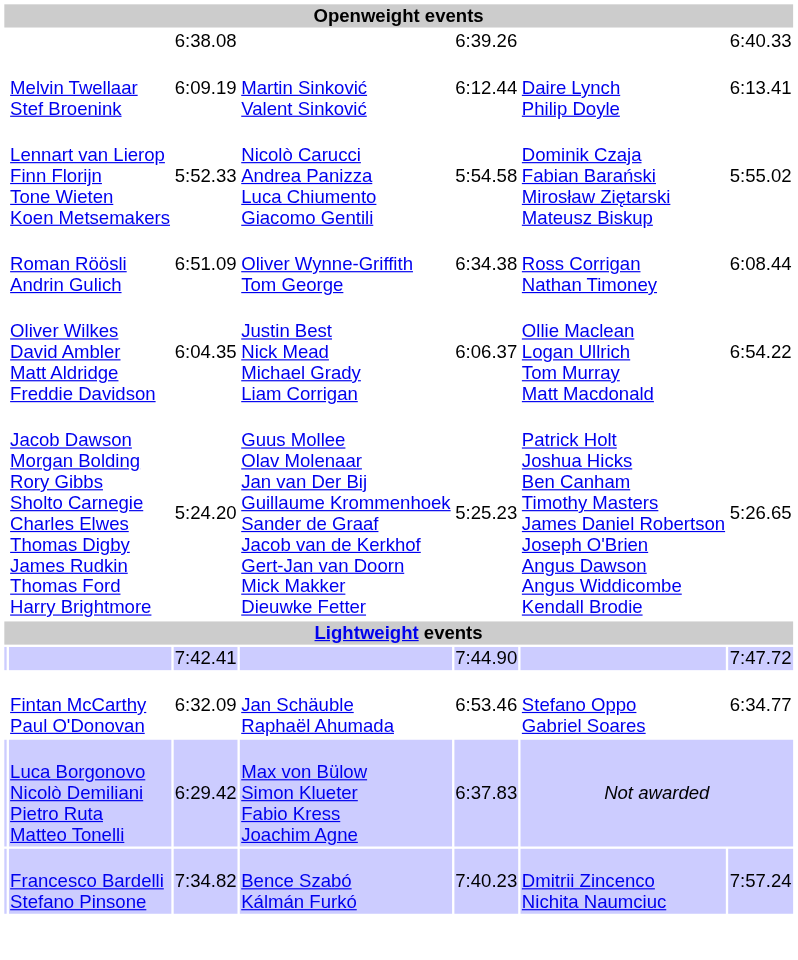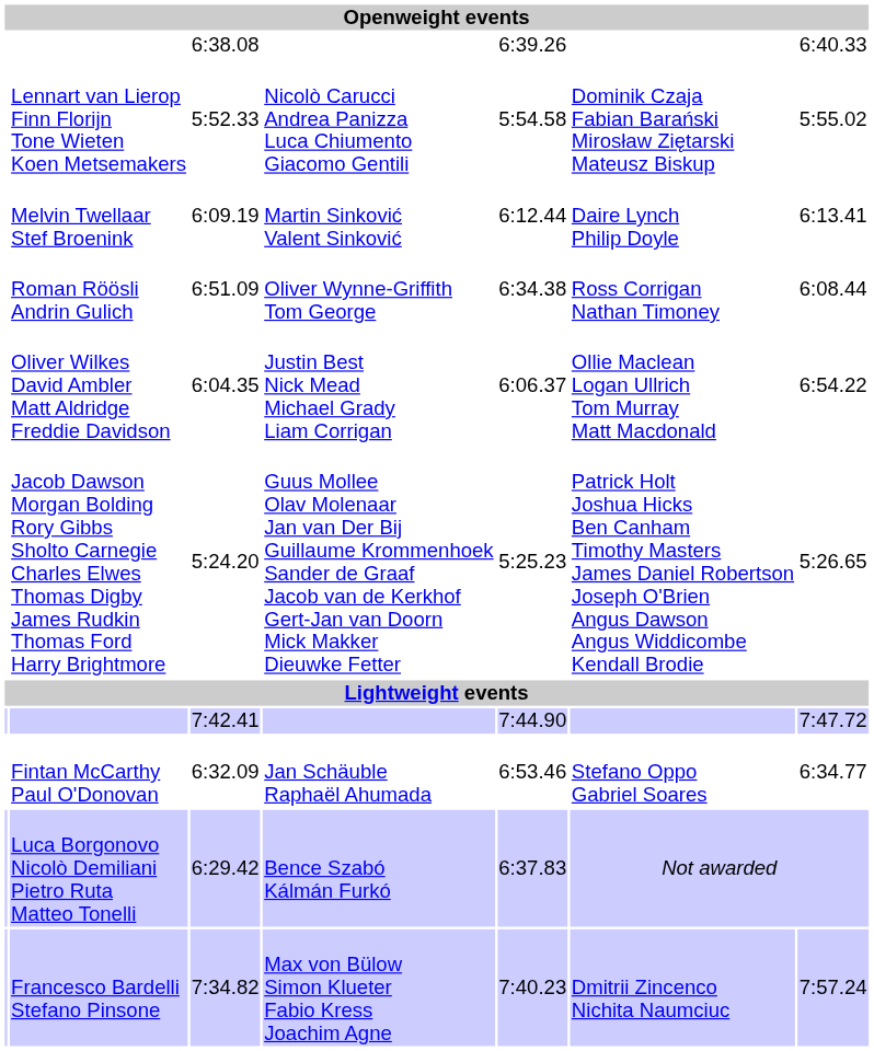 <table>
 <tr>
 <th colspan="7" style="background-color:#CCC;">Openweight events</th>
 </tr>
 <tr>
 <td><br></td>
 <td></td>
 <td>6:38.08</td>
 <td></td>
 <td>6:39.26</td>
 <td></td>
 <td>6:40.33</td>
 </tr>
 <tr>
 <td><br></td>
+<td><br><a href='#'>Lennart van Lierop</a><br><a href='#'>Finn Florijn</a><br><a href='#'>Tone Wieten</a><br><a href='#'>Koen Metsemakers</a></td>
+<td>5:52.33</td>
+<td><br><a href='#'>Nicolò Carucci</a><br><a href='#'>Andrea Panizza</a><br><a href='#'>Luca Chiumento</a><br><a href='#'>Giacomo Gentili</a></td>
+<td>5:54.58</td>
+<td><br><a href='#'>Dominik Czaja</a><br><a href='#'>Fabian Barański</a><br><a href='#'>Mirosław Ziętarski</a><br><a href='#'>Mateusz Biskup</a></td>
+<td>5:55.02</td>
+</tr>
+<tr>
+<td><br></td>
 <td><br><a href='#'>Melvin Twellaar</a><br><a href='#'>Stef Broenink</a></td>
 <td>6:09.19</td>
 <td><br><a href='#'>Martin Sinković</a><br><a href='#'>Valent Sinković</a></td>
 <td>6:12.44</td>
 <td><br><a href='#'>Daire Lynch</a><br><a href='#'>Philip Doyle</a></td>
 <td>6:13.41</td>
-</tr>
-<tr>
-<td><br></td>
-<td><br><a href='#'>Lennart van Lierop</a><br><a href='#'>Finn Florijn</a><br><a href='#'>Tone Wieten</a><br><a href='#'>Koen Metsemakers</a></td>
-<td>5:52.33</td>
-<td><br><a href='#'>Nicolò Carucci</a><br><a href='#'>Andrea Panizza</a><br><a href='#'>Luca Chiumento</a><br><a href='#'>Giacomo Gentili</a></td>
-<td>5:54.58</td>
-<td><br><a href='#'>Dominik Czaja</a><br><a href='#'>Fabian Barański</a><br><a href='#'>Mirosław Ziętarski</a><br><a href='#'>Mateusz Biskup</a></td>
-<td>5:55.02</td>
 </tr>
 <tr>
 <td><br></td>
 <td><br><a href='#'>Roman Röösli</a><br><a href='#'>Andrin Gulich</a></td>
 <td>6:51.09</td>
 <td><br><a href='#'>Oliver Wynne-Griffith</a><br><a href='#'>Tom George</a></td>
 <td>6:34.38</td>
 <td><br><a href='#'>Ross Corrigan</a><br><a href='#'>Nathan Timoney</a></td>
 <td>6:08.44</td>
 </tr>
 <tr>
 <td><br></td>
 <td><br><a href='#'>Oliver Wilkes</a><br><a href='#'>David Ambler</a><br><a href='#'>Matt Aldridge</a><br><a href='#'>Freddie Davidson</a></td>
 <td>6:04.35</td>
 <td><br><a href='#'>Justin Best</a><br><a href='#'>Nick Mead</a><br><a href='#'>Michael Grady</a><br><a href='#'>Liam Corrigan</a></td>
 <td>6:06.37</td>
 <td><br><a href='#'>Ollie Maclean</a><br><a href='#'>Logan Ullrich</a><br><a href='#'>Tom Murray</a><br><a href='#'>Matt Macdonald</a></td>
 <td>6:54.22</td>
 </tr>
 <tr>
 <td><br></td>
 <td><br><a href='#'>Jacob Dawson</a><br><a href='#'>Morgan Bolding</a><br><a href='#'>Rory Gibbs</a><br><a href='#'>Sholto Carnegie</a><br><a href='#'>Charles Elwes</a><br><a href='#'>Thomas Digby</a><br><a href='#'>James Rudkin</a><br><a href='#'>Thomas Ford</a><br><a href='#'>Harry Brightmore</a></td>
 <td>5:24.20</td>
 <td><br><a href='#'>Guus Mollee</a><br><a href='#'>Olav Molenaar</a><br><a href='#'>Jan van Der Bij</a><br><a href='#'>Guillaume Krommenhoek</a><br><a href='#'>Sander de Graaf</a><br><a href='#'>Jacob van de Kerkhof</a><br><a href='#'>Gert-Jan van Doorn</a><br><a href='#'>Mick Makker</a><br><a href='#'>Dieuwke Fetter</a></td>
 <td>5:25.23</td>
 <td><br><a href='#'>Patrick Holt</a><br><a href='#'>Joshua Hicks</a><br><a href='#'>Ben Canham</a><br><a href='#'>Timothy Masters</a><br><a href='#'>James Daniel Robertson</a><br><a href='#'>Joseph O'Brien</a><br><a href='#'>Angus Dawson</a><br><a href='#'>Angus Widdicombe</a><br><a href='#'>Kendall Brodie</a></td>
 <td>5:26.65</td>
 </tr>
 <tr>
 <th colspan="7" style="background-color:#CCC;"><a href='#'>Lightweight</a> events</th>
 </tr>
 <tr bgcolor="#ccccff">
 <td><br></td>
 <td></td>
 <td>7:42.41</td>
 <td></td>
 <td>7:44.90</td>
 <td></td>
 <td>7:47.72</td>
 </tr>
 <tr>
 <td><br></td>
 <td><br><a href='#'>Fintan McCarthy</a><br><a href='#'>Paul O'Donovan</a></td>
 <td>6:32.09</td>
 <td><br><a href='#'>Jan Schäuble</a><br><a href='#'>Raphaël Ahumada</a></td>
 <td>6:53.46</td>
 <td><br><a href='#'>Stefano Oppo</a><br><a href='#'>Gabriel Soares</a></td>
 <td>6:34.77</td>
 </tr>
 <tr bgcolor="#ccccff">
 <td><br></td>
 <td><br><a href='#'>Luca Borgonovo</a><br><a href='#'>Nicolò Demiliani</a><br><a href='#'>Pietro Ruta</a><br><a href='#'>Matteo Tonelli</a></td>
 <td>6:29.42</td>
-<td><br><a href='#'>Max von Bülow</a><br><a href='#'>Simon Klueter</a><br><a href='#'>Fabio Kress</a><br><a href='#'>Joachim Agne</a></td>
+<td><br><a href='#'>Bence Szabó</a><br><a href='#'>Kálmán Furkó</a></td>
 <td>6:37.83</td>
 <td colspan=2 align=center><em>Not awarded</em></td>
 </tr>
 <tr bgcolor="#ccccff">
 <td><br></td>
 <td><br><a href='#'>Francesco Bardelli</a><br><a href='#'>Stefano Pinsone</a></td>
 <td>7:34.82</td>
-<td><br><a href='#'>Bence Szabó</a><br><a href='#'>Kálmán Furkó</a></td>
+<td><br><a href='#'>Max von Bülow</a><br><a href='#'>Simon Klueter</a><br><a href='#'>Fabio Kress</a><br><a href='#'>Joachim Agne</a></td>
 <td>7:40.23</td>
 <td><br><a href='#'>Dmitrii Zincenco</a><br><a href='#'>Nichita Naumciuc</a></td>
 <td>7:57.24</td>
 </tr>
 </table>
